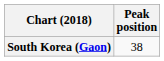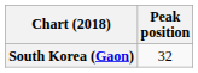 <table class="wikitable sortable plainrowheaders" style="text-align:center">
 <tr>
 <th scope="col">Chart (2018)</th>
 <th scope="col">Peak<br>position</th>
 </tr>
 <tr>
 <th scope="row">South Korea (<a href='#'>Gaon</a>)</th>
-<td>38</td>
+<td>32</td>
 </tr>
 </table>
